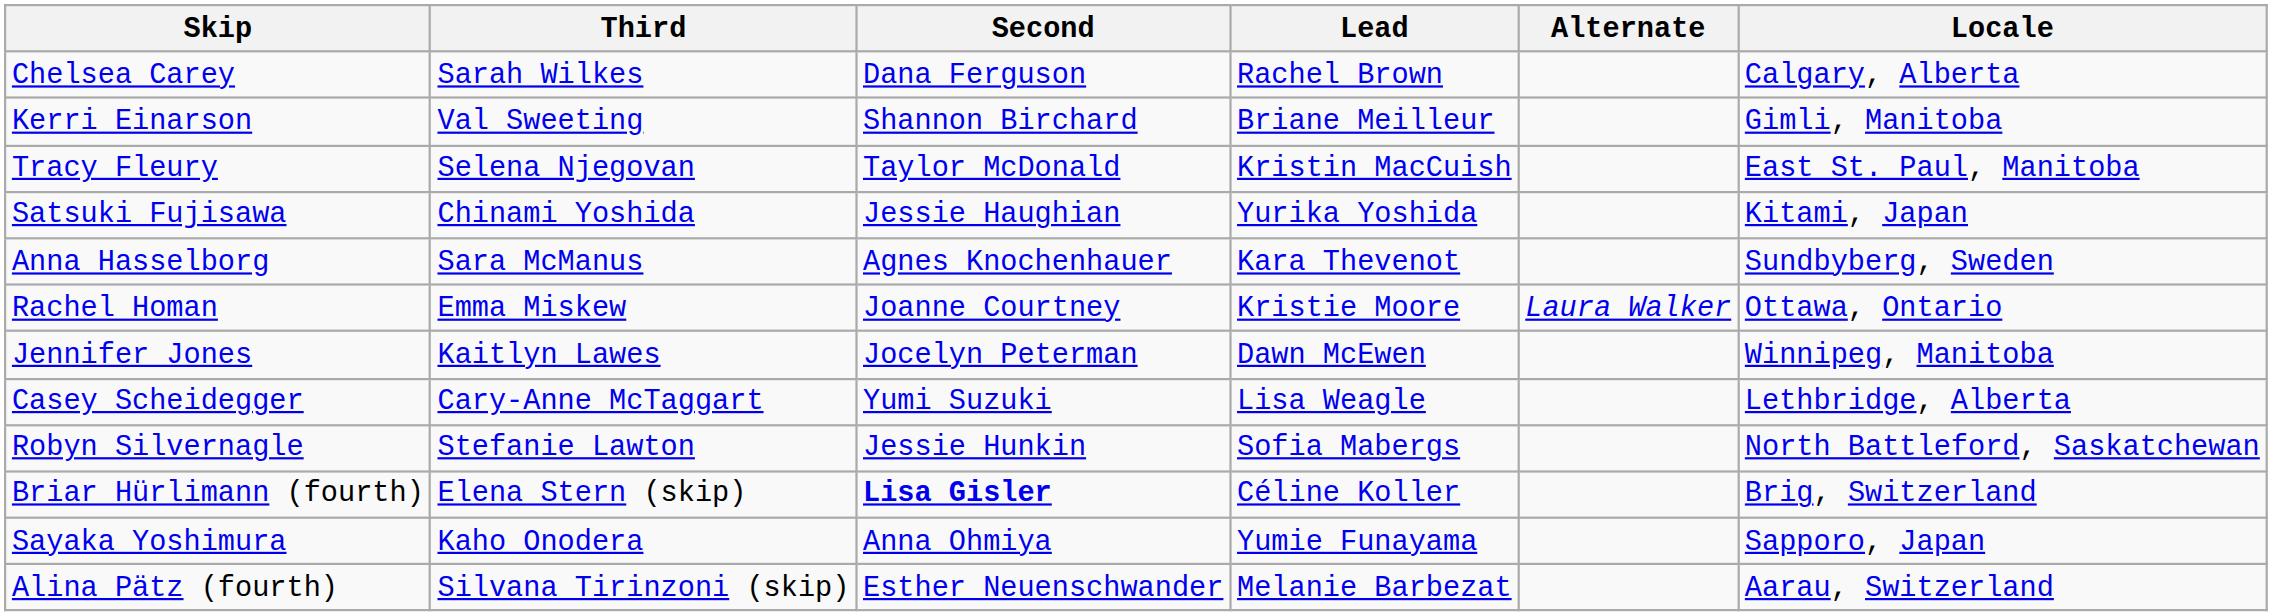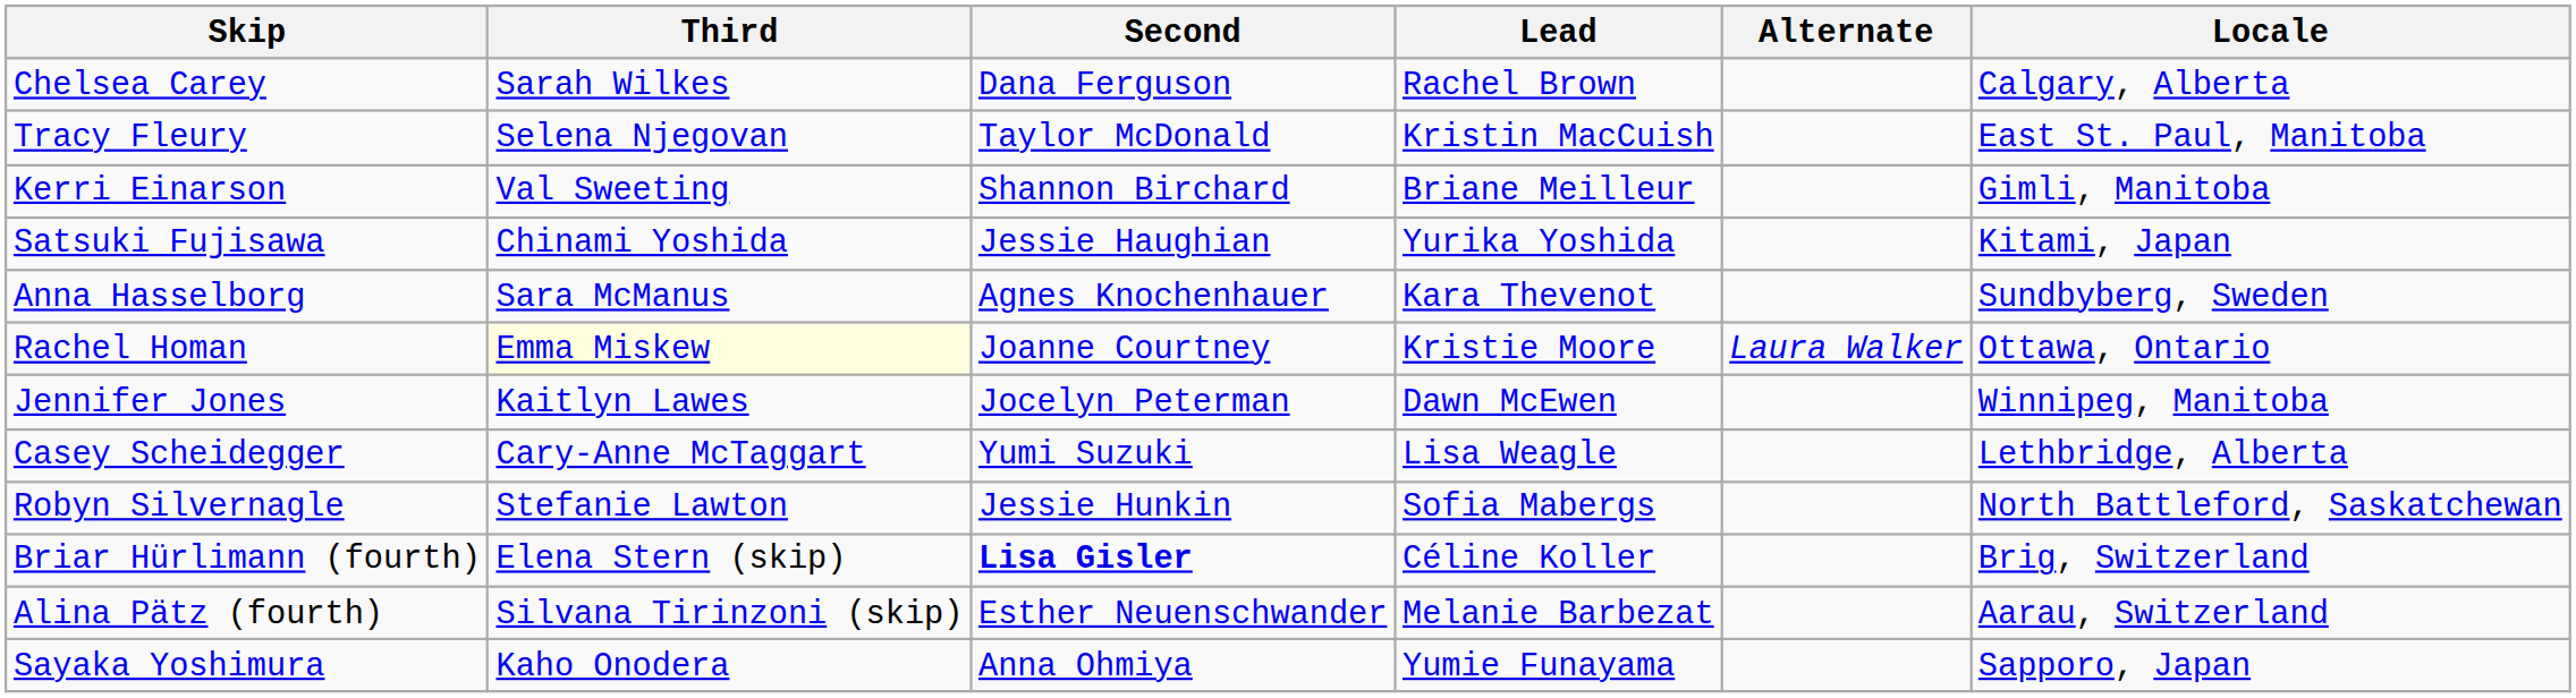 <table class=wikitable>
 <tr>
 <th>Skip</th>
 <th>Third</th>
 <th>Second</th>
 <th>Lead</th>
 <th>Alternate</th>
 <th>Locale</th>
 </tr>
 <tr>
 <td><a href='#'>Chelsea Carey</a></td>
 <td><a href='#'>Sarah Wilkes</a></td>
 <td><a href='#'>Dana Ferguson</a></td>
 <td><a href='#'>Rachel Brown</a></td>
 <td></td>
 <td> <a href='#'>Calgary</a>, <a href='#'>Alberta</a></td>
 </tr>
 <tr>
+<td><a href='#'>Tracy Fleury</a></td>
+<td><a href='#'>Selena Njegovan</a></td>
+<td><a href='#'>Taylor McDonald</a></td>
+<td><a href='#'>Kristin MacCuish</a></td>
+<td></td>
+<td> <a href='#'>East St. Paul</a>, <a href='#'>Manitoba</a></td>
+</tr>
+<tr>
 <td><a href='#'>Kerri Einarson</a></td>
 <td><a href='#'>Val Sweeting</a></td>
 <td><a href='#'>Shannon Birchard</a></td>
 <td><a href='#'>Briane Meilleur</a></td>
 <td></td>
 <td> <a href='#'>Gimli</a>, <a href='#'>Manitoba</a></td>
-</tr>
-<tr>
-<td><a href='#'>Tracy Fleury</a></td>
-<td><a href='#'>Selena Njegovan</a></td>
-<td><a href='#'>Taylor McDonald</a></td>
-<td><a href='#'>Kristin MacCuish</a></td>
-<td></td>
-<td> <a href='#'>East St. Paul</a>, <a href='#'>Manitoba</a></td>
 </tr>
 <tr>
 <td><a href='#'>Satsuki Fujisawa</a></td>
 <td><a href='#'>Chinami Yoshida</a></td>
 <td><a href='#'>Jessie Haughian</a></td>
 <td><a href='#'>Yurika Yoshida</a></td>
 <td></td>
 <td> <a href='#'>Kitami</a>, <a href='#'>Japan</a></td>
 </tr>
 <tr>
 <td><a href='#'>Anna Hasselborg</a></td>
 <td><a href='#'>Sara McManus</a></td>
 <td><a href='#'>Agnes Knochenhauer</a></td>
 <td><a href='#'>Kara Thevenot</a></td>
 <td></td>
 <td> <a href='#'>Sundbyberg</a>, <a href='#'>Sweden</a></td>
 </tr>
 <tr>
 <td><a href='#'>Rachel Homan</a></td>
-<td><a href='#'>Emma Miskew</a></td>
+<td style="background: lightyellow;"><a href='#'>Emma Miskew</a></td>
 <td><a href='#'>Joanne Courtney</a></td>
 <td><a href='#'>Kristie Moore</a></td>
 <td><em><a href='#'>Laura Walker</a></em></td>
 <td> <a href='#'>Ottawa</a>, <a href='#'>Ontario</a></td>
 </tr>
 <tr>
 <td><a href='#'>Jennifer Jones</a></td>
 <td><a href='#'>Kaitlyn Lawes</a></td>
 <td><a href='#'>Jocelyn Peterman</a></td>
 <td><a href='#'>Dawn McEwen</a></td>
 <td></td>
 <td> <a href='#'>Winnipeg</a>, <a href='#'>Manitoba</a></td>
 </tr>
 <tr>
 <td><a href='#'>Casey Scheidegger</a></td>
 <td><a href='#'>Cary-Anne McTaggart</a></td>
 <td><a href='#'>Yumi Suzuki</a></td>
 <td><a href='#'>Lisa Weagle</a></td>
 <td></td>
 <td> <a href='#'>Lethbridge</a>, <a href='#'>Alberta</a></td>
 </tr>
 <tr>
 <td><a href='#'>Robyn Silvernagle</a></td>
 <td><a href='#'>Stefanie Lawton</a></td>
 <td><a href='#'>Jessie Hunkin</a></td>
 <td><a href='#'>Sofia Mabergs</a></td>
 <td></td>
 <td> <a href='#'>North Battleford</a>, <a href='#'>Saskatchewan</a></td>
 </tr>
 <tr>
 <td><a href='#'>Briar Hürlimann</a> (fourth)</td>
 <td><a href='#'>Elena Stern</a> (skip)</td>
 <td><strong><a href='#'>Lisa Gisler</a></strong></td>
 <td><a href='#'>Céline Koller</a></td>
 <td></td>
 <td> <a href='#'>Brig</a>, <a href='#'>Switzerland</a></td>
 </tr>
 <tr>
+<td><a href='#'>Alina Pätz</a> (fourth)</td>
+<td><a href='#'>Silvana Tirinzoni</a> (skip)</td>
+<td><a href='#'>Esther Neuenschwander</a></td>
+<td><a href='#'>Melanie Barbezat</a></td>
+<td></td>
+<td> <a href='#'>Aarau</a>, <a href='#'>Switzerland</a></td>
+</tr>
+<tr>
 <td><a href='#'>Sayaka Yoshimura</a></td>
 <td><a href='#'>Kaho Onodera</a></td>
 <td><a href='#'>Anna Ohmiya</a></td>
 <td><a href='#'>Yumie Funayama</a></td>
 <td></td>
 <td> <a href='#'>Sapporo</a>, <a href='#'>Japan</a></td>
 </tr>
-<tr>
-<td><a href='#'>Alina Pätz</a> (fourth)</td>
-<td><a href='#'>Silvana Tirinzoni</a> (skip)</td>
-<td><a href='#'>Esther Neuenschwander</a></td>
-<td><a href='#'>Melanie Barbezat</a></td>
-<td></td>
-<td> <a href='#'>Aarau</a>, <a href='#'>Switzerland</a></td>
-</tr>
 </table>
